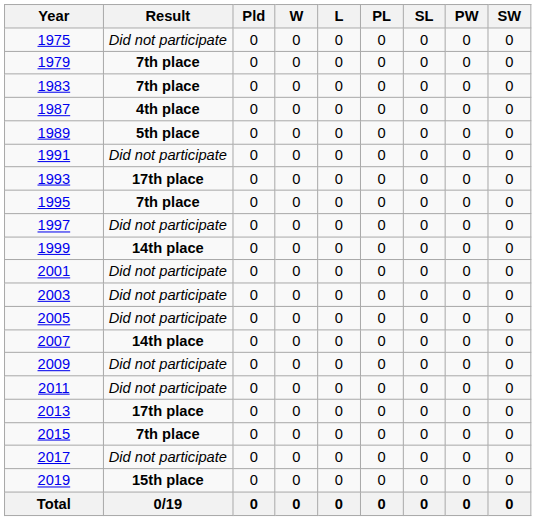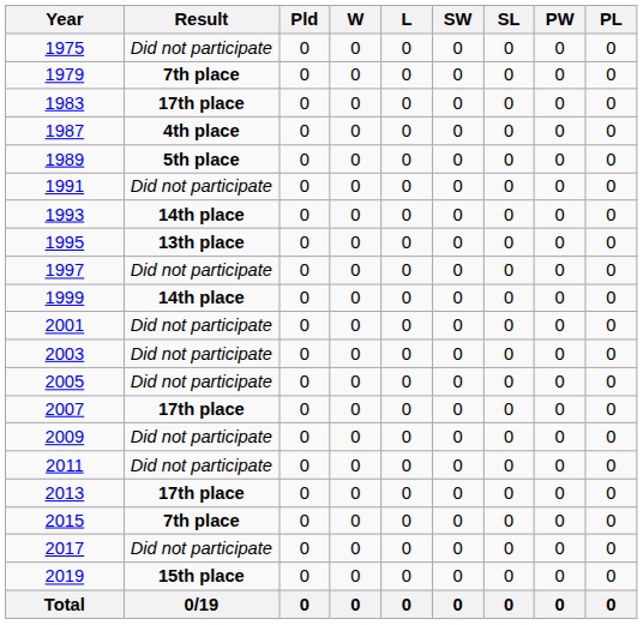 <table class="wikitable" style="text-align: center;font-size:90%;">
 <tr>
 <th width=90>Year</th>
 <th width=120>Result</th>
 <th width=35>Pld</th>
 <th width=35>W</th>
 <th width=35>L</th>
-<th width=35>PL</th>
+<th width=35>SW</th>
 <th width=35>SL</th>
 <th width=35>PW</th>
-<th width=35>SW</th>
+<th width=35>PL</th>
 </tr>
 <tr>
 <td> <a href='#'>1975</a></td>
 <td><em>Did not participate</em></td>
 <td>0</td>
 <td>0</td>
 <td>0</td>
 <td>0</td>
 <td>0</td>
 <td>0</td>
 <td>0</td>
 </tr>
 <tr>
 <td> <a href='#'>1979</a></td>
 <td><strong>7th place</strong></td>
 <td>0</td>
 <td>0</td>
 <td>0</td>
 <td>0</td>
 <td>0</td>
 <td>0</td>
 <td>0</td>
 </tr>
 <tr>
 <td> <a href='#'>1983</a></td>
-<td><strong>7th place</strong></td>
+<td><strong>17th place</strong></td>
 <td>0</td>
 <td>0</td>
 <td>0</td>
 <td>0</td>
 <td>0</td>
 <td>0</td>
 <td>0</td>
 </tr>
 <tr>
 <td> <a href='#'>1987</a></td>
 <td><strong>4th place</strong></td>
 <td>0</td>
 <td>0</td>
 <td>0</td>
 <td>0</td>
 <td>0</td>
 <td>0</td>
 <td>0</td>
 </tr>
 <tr>
 <td> <a href='#'>1989</a></td>
 <td><strong>5th place</strong></td>
 <td>0</td>
 <td>0</td>
 <td>0</td>
 <td>0</td>
 <td>0</td>
 <td>0</td>
 <td>0</td>
 </tr>
 <tr>
 <td> <a href='#'>1991</a></td>
 <td><em>Did not participate</em></td>
 <td>0</td>
 <td>0</td>
 <td>0</td>
 <td>0</td>
 <td>0</td>
 <td>0</td>
 <td>0</td>
 </tr>
 <tr>
 <td> <a href='#'>1993</a></td>
-<td><strong>17th place</strong></td>
+<td><strong>14th place</strong></td>
 <td>0</td>
 <td>0</td>
 <td>0</td>
 <td>0</td>
 <td>0</td>
 <td>0</td>
 <td>0</td>
 </tr>
 <tr>
 <td> <a href='#'>1995</a></td>
-<td><strong>7th place</strong></td>
+<td><strong>13th place</strong></td>
 <td>0</td>
 <td>0</td>
 <td>0</td>
 <td>0</td>
 <td>0</td>
 <td>0</td>
 <td>0</td>
 </tr>
 <tr>
 <td> <a href='#'>1997</a></td>
 <td><em>Did not participate</em></td>
 <td>0</td>
 <td>0</td>
 <td>0</td>
 <td>0</td>
 <td>0</td>
 <td>0</td>
 <td>0</td>
 </tr>
 <tr>
 <td> <a href='#'>1999</a></td>
 <td><strong>14th place</strong></td>
 <td>0</td>
 <td>0</td>
 <td>0</td>
 <td>0</td>
 <td>0</td>
 <td>0</td>
 <td>0</td>
 </tr>
 <tr>
 <td> <a href='#'>2001</a></td>
 <td><em>Did not participate</em></td>
 <td>0</td>
 <td>0</td>
 <td>0</td>
 <td>0</td>
 <td>0</td>
 <td>0</td>
 <td>0</td>
 </tr>
 <tr>
 <td> <a href='#'>2003</a></td>
 <td><em>Did not participate</em></td>
 <td>0</td>
 <td>0</td>
 <td>0</td>
 <td>0</td>
 <td>0</td>
 <td>0</td>
 <td>0</td>
 </tr>
 <tr>
 <td> <a href='#'>2005</a></td>
 <td><em>Did not participate</em></td>
 <td>0</td>
 <td>0</td>
 <td>0</td>
 <td>0</td>
 <td>0</td>
 <td>0</td>
 <td>0</td>
 </tr>
 <tr>
 <td> <a href='#'>2007</a></td>
-<td><strong>14th place</strong></td>
+<td><strong>17th place</strong></td>
 <td>0</td>
 <td>0</td>
 <td>0</td>
 <td>0</td>
 <td>0</td>
 <td>0</td>
 <td>0</td>
 </tr>
 <tr>
 <td> <a href='#'>2009</a></td>
 <td><em>Did not participate</em></td>
 <td>0</td>
 <td>0</td>
 <td>0</td>
 <td>0</td>
 <td>0</td>
 <td>0</td>
 <td>0</td>
 </tr>
 <tr>
 <td> <a href='#'>2011</a></td>
 <td><em>Did not participate</em></td>
 <td>0</td>
 <td>0</td>
 <td>0</td>
 <td>0</td>
 <td>0</td>
 <td>0</td>
 <td>0</td>
 </tr>
 <tr>
 <td> <a href='#'>2013</a></td>
 <td><strong>17th place</strong></td>
 <td>0</td>
 <td>0</td>
 <td>0</td>
 <td>0</td>
 <td>0</td>
 <td>0</td>
 <td>0</td>
 </tr>
 <tr>
 <td> <a href='#'>2015</a></td>
 <td><strong>7th place</strong></td>
 <td>0</td>
 <td>0</td>
 <td>0</td>
 <td>0</td>
 <td>0</td>
 <td>0</td>
 <td>0</td>
 </tr>
 <tr>
 <td> <a href='#'>2017</a></td>
 <td><em>Did not participate</em></td>
 <td>0</td>
 <td>0</td>
 <td>0</td>
 <td>0</td>
 <td>0</td>
 <td>0</td>
 <td>0</td>
 </tr>
 <tr>
 <td> <a href='#'>2019</a></td>
 <td><strong>15th place</strong></td>
 <td>0</td>
 <td>0</td>
 <td>0</td>
 <td>0</td>
 <td>0</td>
 <td>0</td>
 <td>0</td>
 </tr>
 <tr>
 <th>Total</th>
 <th>0/19</th>
 <th>0</th>
 <th>0</th>
 <th>0</th>
 <th>0</th>
 <th>0</th>
 <th>0</th>
 <th>0</th>
 </tr>
 </table>
